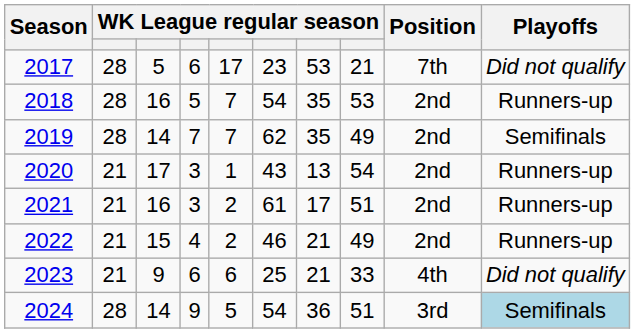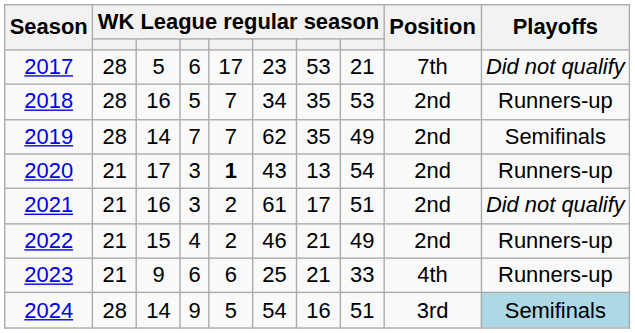 <table class="wikitable sortable" style="text-align: center">
 <tr>
 <th scope="col" rowspan="2">Season</th>
 <th colspan="7" class="unsortable">WK League regular season</th>
 <th scope="col" rowspan=2  class="unsortable">Position</th>
 <th scope="col" rowspan=2 class="unsortable">Playoffs</th>
 </tr>
 <tr>
 <th></th>
 <th></th>
 <th></th>
 <th></th>
 <th></th>
 <th></th>
 <th></th>
 </tr>
 <tr>
 <td><a href='#'>2017</a></td>
 <td>28</td>
 <td>5</td>
 <td>6</td>
 <td>17</td>
 <td>23</td>
 <td>53</td>
 <td>21</td>
 <td>7th</td>
 <td><em>Did not qualify</em></td>
 </tr>
 <tr>
 <td><a href='#'>2018</a></td>
 <td>28</td>
 <td>16</td>
 <td>5</td>
 <td>7</td>
-<td>54</td>
+<td>34</td>
 <td>35</td>
 <td>53</td>
 <td>2nd</td>
 <td>Runners-up</td>
 </tr>
 <tr>
 <td><a href='#'>2019</a></td>
 <td>28</td>
 <td>14</td>
 <td>7</td>
 <td>7</td>
 <td>62</td>
 <td>35</td>
 <td>49</td>
 <td>2nd</td>
 <td>Semifinals</td>
 </tr>
 <tr>
 <td><a href='#'>2020</a></td>
 <td>21</td>
 <td>17</td>
 <td>3</td>
-<td>1</td>
+<td><strong>1</strong></td>
 <td>43</td>
 <td>13</td>
 <td>54</td>
 <td>2nd</td>
 <td>Runners-up</td>
 </tr>
 <tr>
 <td><a href='#'>2021</a></td>
 <td>21</td>
 <td>16</td>
 <td>3</td>
 <td>2</td>
 <td>61</td>
 <td>17</td>
 <td>51</td>
 <td>2nd</td>
-<td>Runners-up</td>
+<td><em>Did not qualify</em></td>
 </tr>
 <tr>
 <td><a href='#'>2022</a></td>
 <td>21</td>
 <td>15</td>
 <td>4</td>
 <td>2</td>
 <td>46</td>
 <td>21</td>
 <td>49</td>
 <td>2nd</td>
 <td>Runners-up</td>
 </tr>
 <tr>
 <td><a href='#'>2023</a></td>
 <td>21</td>
 <td>9</td>
 <td>6</td>
 <td>6</td>
 <td>25</td>
 <td>21</td>
 <td>33</td>
 <td>4th</td>
-<td><em>Did not qualify</em></td>
+<td>Runners-up</td>
 </tr>
 <tr>
 <td><a href='#'>2024</a></td>
 <td>28</td>
 <td>14</td>
 <td>9</td>
 <td>5</td>
 <td>54</td>
-<td>36</td>
+<td>16</td>
 <td>51</td>
 <td>3rd</td>
 <td style="background: lightblue;">Semifinals</td>
 </tr>
 </table>
